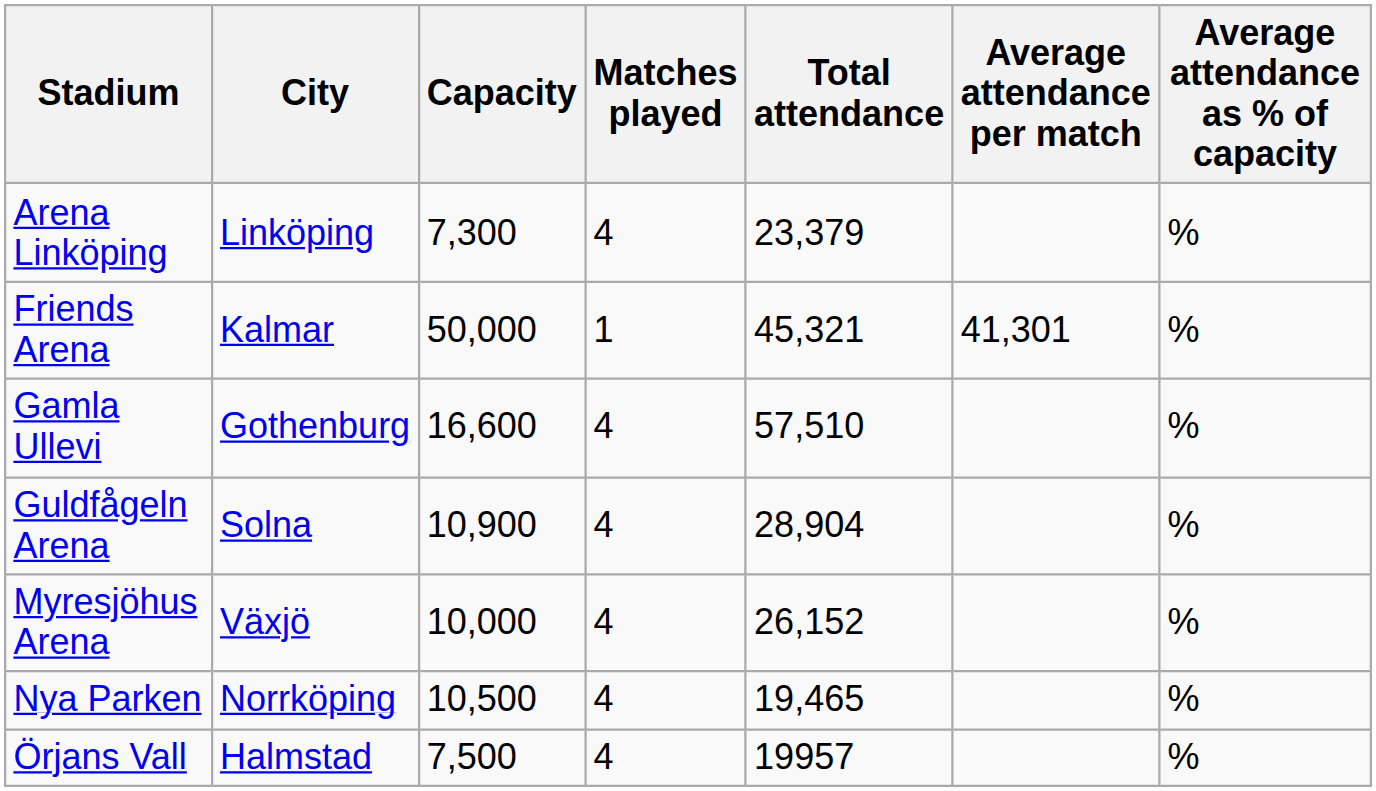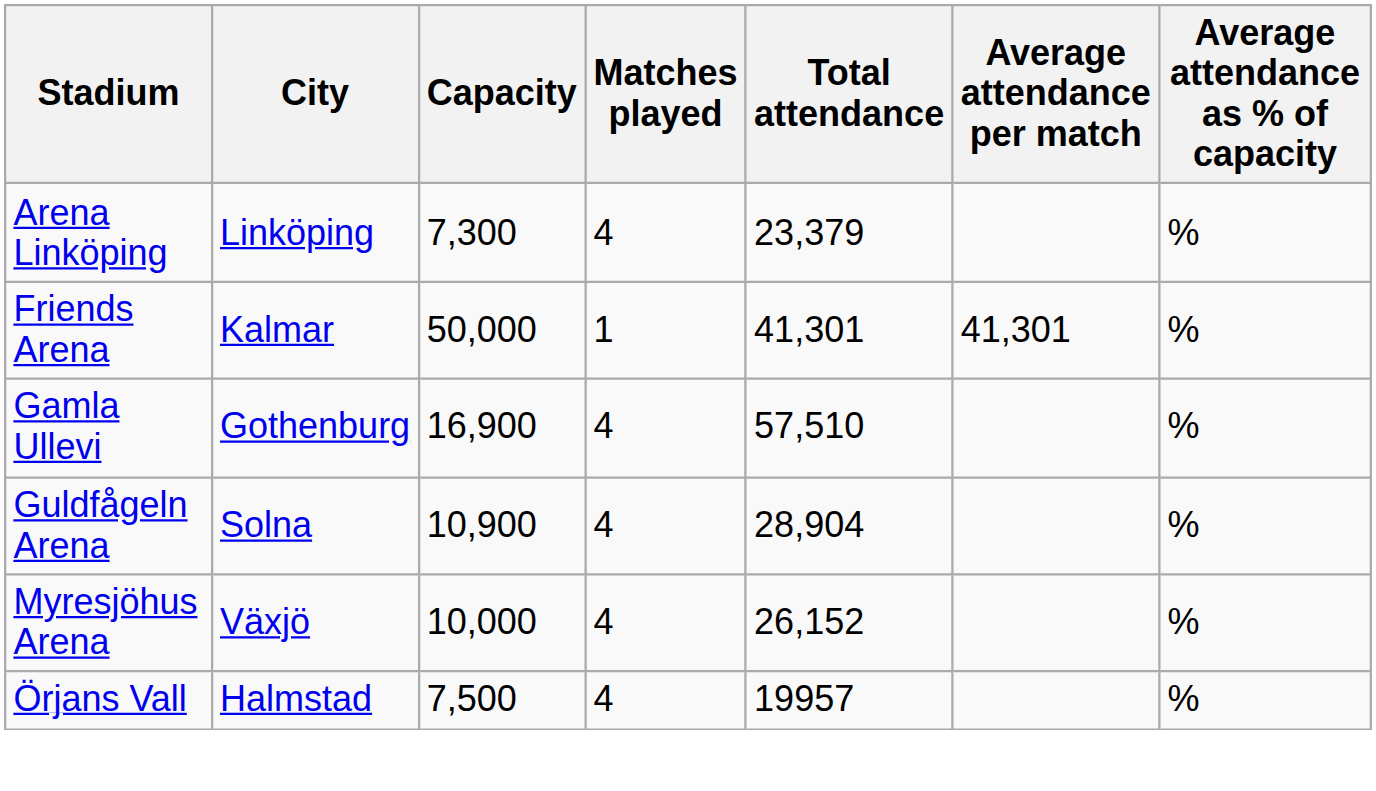 <table class="wikitable sortable">
 <tr>
 <th>Stadium</th>
 <th>City</th>
 <th>Capacity</th>
 <th>Matches<br>played</th>
 <th>Total<br>attendance</th>
 <th>Average<br>attendance<br>per match</th>
 <th>Average<br>attendance<br>as % of capacity</th>
 </tr>
 <tr>
 <td><a href='#'>Arena Linköping</a></td>
 <td><a href='#'>Linköping</a></td>
 <td>7,300</td>
 <td>4<br></td>
 <td>23,379</td>
 <td></td>
 <td>%</td>
 </tr>
 <tr>
 <td><a href='#'>Friends Arena</a></td>
 <td><a href='#'>Kalmar</a></td>
 <td>50,000</td>
 <td>1<br></td>
-<td>45,321</td>
+<td>41,301</td>
 <td>41,301</td>
 <td>%</td>
 </tr>
 <tr>
 <td><a href='#'>Gamla Ullevi</a></td>
 <td><a href='#'>Gothenburg</a></td>
-<td>16,600</td>
+<td>16,900</td>
 <td>4<br></td>
 <td>57,510</td>
 <td></td>
 <td>%</td>
 </tr>
 <tr>
 <td><a href='#'>Guldfågeln Arena</a></td>
 <td><a href='#'>Solna</a></td>
 <td>10,900</td>
 <td>4<br></td>
 <td>28,904</td>
 <td></td>
 <td>%</td>
 </tr>
 <tr>
 <td><a href='#'>Myresjöhus Arena</a></td>
 <td><a href='#'>Växjö</a></td>
 <td>10,000</td>
 <td>4<br></td>
 <td>26,152</td>
 <td></td>
 <td>%</td>
 </tr>
 <tr>
-<td><a href='#'>Nya Parken</a></td>
-<td><a href='#'>Norrköping</a></td>
-<td>10,500</td>
-<td>4<br></td>
-<td>19,465</td>
-<td></td>
-<td>%</td>
-</tr>
-<tr>
 <td><a href='#'>Örjans Vall</a></td>
 <td><a href='#'>Halmstad</a></td>
 <td>7,500</td>
 <td>4<br></td>
 <td>19957</td>
 <td></td>
 <td>%</td>
 </tr>
 </table>
